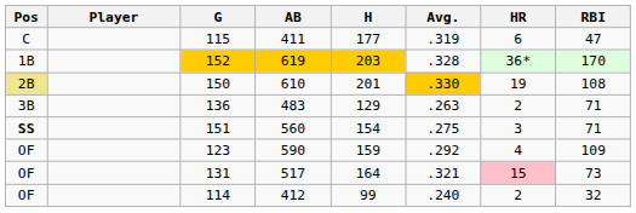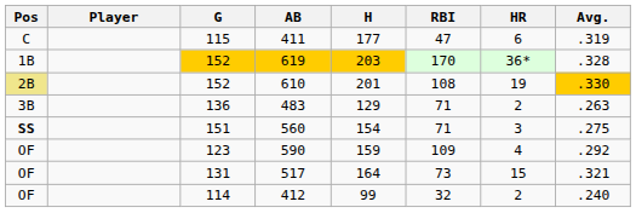 <table class="wikitable sortable">
 <tr>
 <th bgcolor="#DDDDFF" width="5%">Pos</th>
 <th bgcolor="#DDDDFF" width="16%">Player</th>
 <th bgcolor="#DDDDFF" width="9%">G</th>
 <th bgcolor="#DDDDFF" width="9%">AB</th>
 <th bgcolor="#DDDDFF" width="9%">H</th>
+<th bgcolor="#DDDDFF" width="9%">RBI</th>
+<th bgcolor="#DDDDFF" width="9%">HR</th>
 <th bgcolor="#DDDDFF" width="9%">Avg.</th>
-<th bgcolor="#DDDDFF" width="9%">HR</th>
-<th bgcolor="#DDDDFF" width="9%">RBI</th>
 </tr>
 <tr align="center">
 <td>C</td>
 <td></td>
 <td>115</td>
 <td>411</td>
 <td>177</td>
+<td>47</td>
+<td>6</td>
 <td>.319</td>
-<td>6</td>
-<td>47</td>
 </tr>
 <tr align="center">
 <td>1B</td>
 <td></td>
 <td bgcolor=#ffcc00>152</td>
 <td bgcolor=#ffcc00>619</td>
 <td bgcolor=#ffcc00>203</td>
+<td bgcolor=#DDFFDD>170</td>
+<td bgcolor=#DDFFDD>36*</td>
 <td>.328</td>
-<td bgcolor=#DDFFDD>36*</td>
-<td bgcolor=#DDFFDD>170</td>
 </tr>
 <tr align="center">
 <td style="background: khaki;">2B</td>
 <td></td>
-<td>150</td>
+<td>152</td>
 <td>610</td>
 <td>201</td>
+<td>108</td>
+<td>19</td>
 <td bgcolor=#ffcc00>.330</td>
-<td>19</td>
-<td>108</td>
 </tr>
 <tr align="center">
 <td>3B</td>
 <td></td>
 <td>136</td>
 <td>483</td>
 <td>129</td>
+<td>71</td>
+<td>2</td>
 <td>.263</td>
-<td>2</td>
-<td>71</td>
 </tr>
 <tr align="center">
 <td><strong>SS</strong></td>
 <td></td>
 <td>151</td>
 <td>560</td>
 <td>154</td>
+<td>71</td>
+<td>3</td>
 <td>.275</td>
-<td>3</td>
-<td>71</td>
 </tr>
 <tr align="center">
 <td>OF</td>
 <td></td>
 <td>123</td>
 <td>590</td>
 <td>159</td>
+<td>109</td>
+<td>4</td>
 <td>.292</td>
-<td>4</td>
-<td>109</td>
 </tr>
 <tr align="center">
 <td>OF</td>
 <td></td>
 <td>131</td>
 <td>517</td>
 <td>164</td>
+<td>73</td>
+<td>15</td>
 <td>.321</td>
-<td style="background: pink;">15</td>
-<td>73</td>
 </tr>
 <tr align="center">
 <td>OF</td>
 <td></td>
 <td>114</td>
 <td>412</td>
 <td>99</td>
+<td>32</td>
+<td>2</td>
 <td>.240</td>
-<td>2</td>
-<td>32</td>
 </tr>
 </table>
